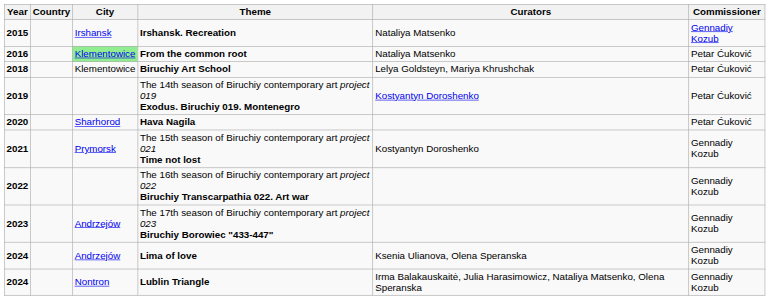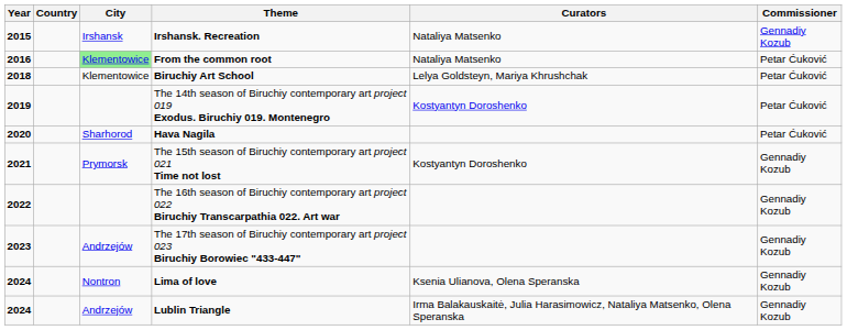 <table class=wikitable>
 <tr>
 <th>Year</th>
 <th>Country</th>
 <th>City</th>
 <th>Theme</th>
 <th>Curators</th>
 <th>Commissioner</th>
 </tr>
 <tr>
 <td><strong>2015</strong></td>
 <td></td>
 <td><a href='#'>Irshansk</a></td>
 <td><strong>Irshansk. Recreation</strong></td>
 <td>Nataliya Matsenko</td>
 <td><a href='#'>Gennadiy Kozub</a></td>
 </tr>
 <tr>
 <td><strong>2016</strong></td>
 <td></td>
 <td style="background: lightgreen;"><a href='#'>Klementowice</a></td>
 <td><strong>From the common root</strong></td>
 <td>Nataliya Matsenko</td>
 <td>Petar Ćuković</td>
 </tr>
 <tr>
 <td><strong>2018</strong></td>
 <td></td>
 <td>Klementowice</td>
 <td><strong>Biruchiy Art School</strong></td>
 <td>Lelya Goldsteyn, Mariya Khrushchak</td>
 <td>Petar Ćuković</td>
 </tr>
 <tr>
 <td><strong>2019</strong></td>
 <td></td>
 <td><em></em></td>
 <td>The 14th season of Biruchiy contemporary art <em>project 019</em><br><strong>Exodus. Biruchiy 019. Montenegro</strong></td>
 <td><a href='#'>Kostyantyn Doroshenko</a></td>
 <td>Petar Ćuković</td>
 </tr>
 <tr>
 <td><strong>2020</strong></td>
 <td></td>
 <td><a href='#'>Sharhorod</a></td>
 <td><strong>Hava Nagila</strong></td>
 <td></td>
 <td>Petar Ćuković</td>
 </tr>
 <tr>
 <td><strong>2021</strong></td>
 <td></td>
 <td><a href='#'>Prymorsk</a></td>
 <td>The 15th season of Biruchiy contemporary art <em>project 021</em><br><strong>Time not lost</strong></td>
 <td>Kostyantyn Doroshenko</td>
 <td>Gennadiy Kozub</td>
 </tr>
 <tr>
 <td><strong>2022</strong></td>
 <td></td>
 <td><em></em></td>
 <td>The 16th season of Biruchiy contemporary art <em>project 022</em><br><strong>Biruchiy Transcarpathia 022. Art war</strong></td>
 <td></td>
 <td>Gennadiy Kozub</td>
 </tr>
 <tr>
 <td><strong>2023</strong></td>
 <td></td>
 <td><a href='#'>Andrzejów</a></td>
 <td>The 17th season of Biruchiy contemporary art <em>project 023</em><br><strong>Biruchiy Borowiec "433-447"</strong></td>
 <td></td>
 <td>Gennadiy Kozub</td>
 </tr>
 <tr>
 <td><strong>2024</strong></td>
 <td></td>
-<td><a href='#'>Andrzejów</a></td>
+<td><a href='#'>Nontron</a></td>
 <td><strong>Lima of love</strong></td>
 <td>Ksenia Ulianova, Olena Speranska</td>
 <td>Gennadiy Kozub</td>
 </tr>
 <tr>
 <td><strong>2024</strong></td>
 <td></td>
-<td><a href='#'>Nontron</a></td>
+<td><a href='#'>Andrzejów</a></td>
 <td><strong>Lublin Triangle</strong></td>
 <td>Irma Balakauskaitė, Julia Harasimowicz, Nataliya Matsenko, Olena Speranska</td>
 <td>Gennadiy Kozub</td>
 </tr>
 </table>
